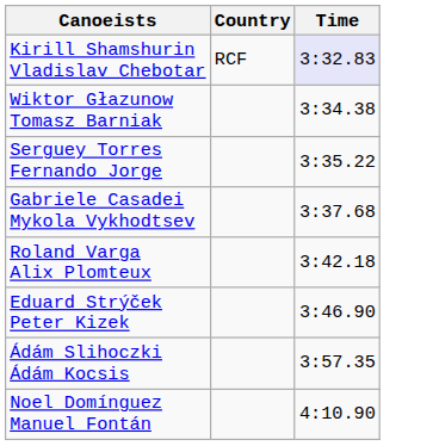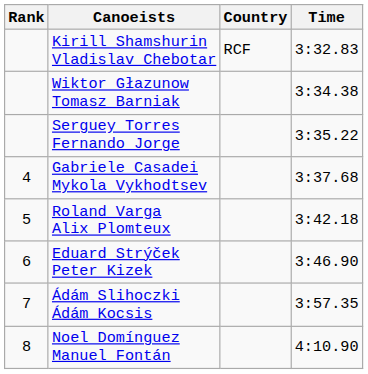 <table class="wikitable" style="text-align:center">
 <tr>
+<th>Rank</th>
 <th>Canoeists</th>
 <th>Country</th>
 <th>Time</th>
 </tr>
 <tr>
+<td></td>
 <td align="left"><a href='#'>Kirill Shamshurin</a><br><a href='#'>Vladislav Chebotar</a></td>
 <td align="left"> RCF</td>
-<td style="background: lavender;">3:32.83</td>
+<td>3:32.83</td>
 </tr>
 <tr>
+<td></td>
 <td align="left"><a href='#'>Wiktor Głazunow</a><br><a href='#'>Tomasz Barniak</a></td>
 <td align="left"></td>
 <td>3:34.38</td>
 </tr>
 <tr>
+<td></td>
 <td align="left"><a href='#'>Serguey Torres</a><br><a href='#'>Fernando Jorge</a></td>
 <td align="left"></td>
 <td>3:35.22</td>
 </tr>
 <tr>
+<td>4</td>
 <td align="left"><a href='#'>Gabriele Casadei</a><br><a href='#'>Mykola Vykhodtsev</a></td>
 <td align="left"></td>
 <td>3:37.68</td>
 </tr>
 <tr>
+<td>5</td>
 <td align="left"><a href='#'>Roland Varga</a><br><a href='#'>Alix Plomteux</a></td>
 <td align="left"></td>
 <td>3:42.18</td>
 </tr>
 <tr>
+<td>6</td>
 <td align="left"><a href='#'>Eduard Strýček</a><br><a href='#'>Peter Kizek</a></td>
 <td align="left"></td>
 <td>3:46.90</td>
 </tr>
 <tr>
+<td>7</td>
 <td align="left"><a href='#'>Ádám Slihoczki</a><br><a href='#'>Ádám Kocsis</a></td>
 <td align="left"></td>
 <td>3:57.35</td>
 </tr>
 <tr>
+<td>8</td>
 <td align="left"><a href='#'>Noel Domínguez</a><br><a href='#'>Manuel Fontán</a></td>
 <td align="left"></td>
 <td>4:10.90</td>
 </tr>
 </table>
